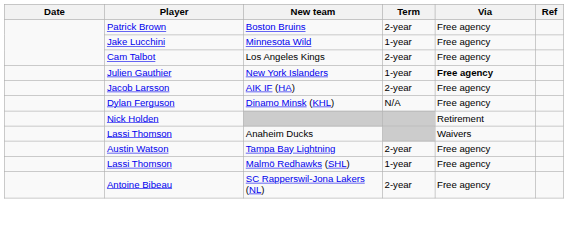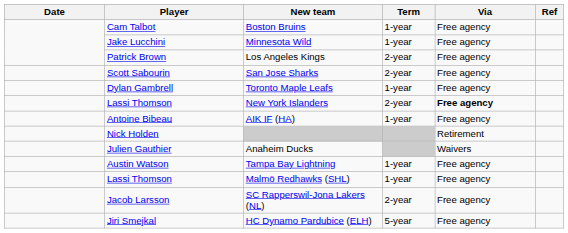 <table class="wikitable">
 <tr style="background:#ddd; text-align:center;">
 <th style="width: 10em;">Date</th>
 <th style="width: 14em;">Player</th>
 <th style="width: 14em;">New team</th>
 <th style="width: 5em;">Term</th>
 <th style="width: 10em;">Via</th>
 <th style="width: 2.5em;">Ref</th>
 </tr>
 <tr>
 <td rowspan=3></td>
-<td><a href='#'>Patrick Brown</a></td>
+<td><a href='#'>Cam Talbot</a></td>
 <td><a href='#'>Boston Bruins</a></td>
-<td>2-year</td>
+<td>1-year</td>
 <td>Free agency</td>
 <td></td>
 </tr>
 <tr>
 <td><a href='#'>Jake Lucchini</a></td>
 <td><a href='#'>Minnesota Wild</a></td>
 <td>1-year</td>
 <td>Free agency</td>
 <td></td>
 </tr>
 <tr>
-<td><a href='#'>Cam Talbot</a></td>
+<td><a href='#'>Patrick Brown</a></td>
 <td>Los Angeles Kings</td>
 <td>2-year</td>
 <td>Free agency</td>
 <td></td>
 </tr>
 <tr>
 <td></td>
-<td><a href='#'>Julien Gauthier</a></td>
-<td><a href='#'>New York Islanders</a></td>
-<td>1-year</td>
-<td><strong>Free agency</strong></td>
-<td></td>
-</tr>
-<tr>
-<td></td>
-<td><a href='#'>Jacob Larsson</a></td>
-<td><a href='#'>AIK IF</a> (<a href='#'>HA</a>)</td>
+<td><a href='#'>Scott Sabourin</a></td>
+<td><a href='#'>San Jose Sharks</a></td>
 <td>2-year</td>
 <td>Free agency</td>
 <td></td>
 </tr>
 <tr>
 <td></td>
-<td><a href='#'>Dylan Ferguson</a></td>
-<td><a href='#'>Dinamo Minsk</a> (<a href='#'>KHL</a>)</td>
-<td>N/A</td>
+<td><a href='#'>Dylan Gambrell</a></td>
+<td><a href='#'>Toronto Maple Leafs</a></td>
+<td>1-year</td>
+<td>Free agency</td>
+<td></td>
+</tr>
+<tr>
+<td></td>
+<td><a href='#'>Lassi Thomson</a></td>
+<td><a href='#'>New York Islanders</a></td>
+<td>2-year</td>
+<td><strong>Free agency</strong></td>
+<td></td>
+</tr>
+<tr>
+<td></td>
+<td><a href='#'>Antoine Bibeau</a></td>
+<td><a href='#'>AIK IF</a> (<a href='#'>HA</a>)</td>
+<td>1-year</td>
 <td>Free agency</td>
 <td></td>
 </tr>
 <tr>
 <td></td>
 <td><a href='#'>Nick Holden</a></td>
 <td style="background:#ccc;"></td>
 <td style="background:#ccc;"></td>
 <td>Retirement</td>
 <td></td>
 </tr>
 <tr>
 <td></td>
-<td><a href='#'>Lassi Thomson</a></td>
+<td><a href='#'>Julien Gauthier</a></td>
 <td>Anaheim Ducks</td>
 <td style="background:#ccc;"></td>
 <td>Waivers</td>
 <td></td>
 </tr>
 <tr>
 <td></td>
 <td><a href='#'>Austin Watson</a></td>
 <td><a href='#'>Tampa Bay Lightning</a></td>
-<td>2-year</td>
+<td>1-year</td>
 <td>Free agency</td>
 <td></td>
 </tr>
 <tr>
 <td></td>
 <td><a href='#'>Lassi Thomson</a></td>
 <td><a href='#'>Malmö Redhawks</a> (<a href='#'>SHL</a>)</td>
 <td>1-year</td>
 <td>Free agency</td>
 <td></td>
 </tr>
 <tr>
 <td></td>
-<td><a href='#'>Antoine Bibeau</a></td>
+<td><a href='#'>Jacob Larsson</a></td>
 <td><a href='#'>SC Rapperswil-Jona Lakers</a> (<a href='#'>NL</a>)</td>
 <td>2-year</td>
 <td>Free agency</td>
 <td></td>
 </tr>
+<tr>
+<td></td>
+<td><a href='#'>Jiri Smejkal</a></td>
+<td><a href='#'>HC Dynamo Pardubice</a> (<a href='#'>ELH</a>)</td>
+<td>5-year</td>
+<td>Free agency</td>
+<td></td>
+</tr>
 </table>
